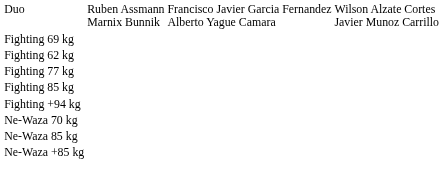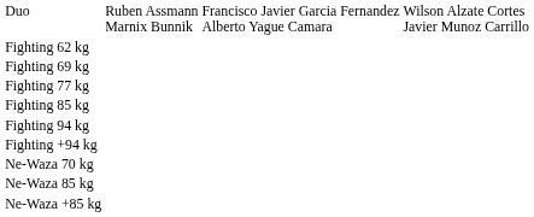 <table>
 <tr>
 <td>Duo</td>
 <td><br>Ruben Assmann<br>Marnix Bunnik</td>
 <td><br>Francisco Javier Garcia Fernandez<br>Alberto Yague Camara</td>
 <td><br>Wilson Alzate Cortes<br>Javier Munoz Carrillo</td>
 </tr>
 <tr>
-<td>Fighting 69 kg</td>
+<td>Fighting 62 kg</td>
 <td></td>
 <td></td>
 <td></td>
 </tr>
 <tr>
-<td>Fighting 62 kg</td>
+<td>Fighting 69 kg</td>
 <td></td>
 <td></td>
 <td></td>
 </tr>
 <tr>
 <td>Fighting 77 kg</td>
 <td></td>
 <td></td>
 <td></td>
 </tr>
 <tr>
 <td>Fighting 85 kg</td>
+<td></td>
+<td></td>
+<td></td>
+</tr>
+<tr>
+<td>Fighting 94 kg</td>
 <td></td>
 <td></td>
 <td></td>
 </tr>
 <tr>
 <td>Fighting +94 kg</td>
 <td></td>
 <td></td>
 <td></td>
 </tr>
 <tr>
 <td>Ne-Waza 70 kg</td>
 <td></td>
 <td></td>
 <td></td>
 </tr>
 <tr>
 <td>Ne-Waza 85 kg</td>
 <td></td>
 <td></td>
 <td></td>
 </tr>
 <tr>
 <td>Ne-Waza +85 kg</td>
 <td></td>
 <td></td>
 <td></td>
 </tr>
 </table>
